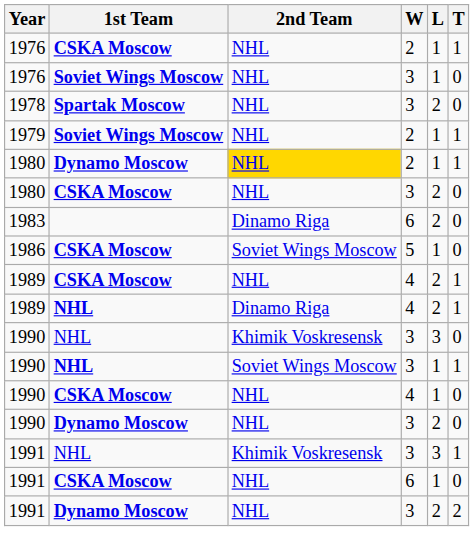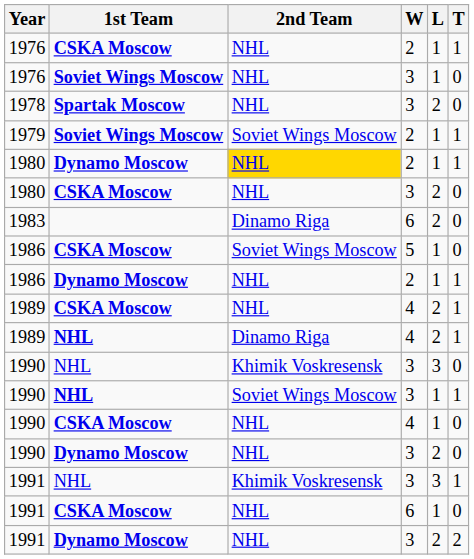 <table class="wikitable">
 <tr>
 <th>Year</th>
 <th>1st Team</th>
 <th>2nd Team</th>
 <th>W</th>
 <th>L</th>
 <th>T</th>
 </tr>
 <tr>
 <td>1976</td>
 <td><strong><a href='#'>CSKA Moscow</a></strong></td>
 <td><a href='#'>NHL</a></td>
 <td>2</td>
 <td>1</td>
 <td>1</td>
 </tr>
 <tr>
 <td>1976</td>
 <td><strong><a href='#'>Soviet Wings Moscow</a></strong></td>
 <td><a href='#'>NHL</a></td>
 <td>3</td>
 <td>1</td>
 <td>0</td>
 </tr>
 <tr>
 <td>1978</td>
 <td><strong><a href='#'>Spartak Moscow</a></strong></td>
 <td><a href='#'>NHL</a></td>
 <td>3</td>
 <td>2</td>
 <td>0</td>
 </tr>
 <tr>
 <td>1979</td>
 <td><strong><a href='#'>Soviet Wings Moscow</a></strong></td>
-<td><a href='#'>NHL</a></td>
+<td><a href='#'>Soviet Wings Moscow</a></td>
 <td>2</td>
 <td>1</td>
 <td>1</td>
 </tr>
 <tr>
 <td>1980</td>
 <td><strong><a href='#'>Dynamo Moscow</a></strong></td>
 <td style="background: gold;"><a href='#'>NHL</a></td>
 <td>2</td>
 <td>1</td>
 <td>1</td>
 </tr>
 <tr>
 <td>1980</td>
 <td><strong><a href='#'>CSKA Moscow</a></strong></td>
 <td><a href='#'>NHL</a></td>
 <td>3</td>
 <td>2</td>
 <td>0</td>
 </tr>
 <tr>
 <td>1983</td>
 <td><strong></strong></td>
 <td><a href='#'>Dinamo Riga</a></td>
 <td>6</td>
 <td>2</td>
 <td>0</td>
 </tr>
 <tr>
 <td>1986</td>
 <td><strong><a href='#'>CSKA Moscow</a></strong></td>
 <td><a href='#'>Soviet Wings Moscow</a></td>
 <td>5</td>
 <td>1</td>
 <td>0</td>
+</tr>
+<tr>
+<td>1986</td>
+<td><strong><a href='#'>Dynamo Moscow</a></strong></td>
+<td><a href='#'>NHL</a></td>
+<td>2</td>
+<td>1</td>
+<td>1</td>
 </tr>
 <tr>
 <td>1989</td>
 <td><strong><a href='#'>CSKA Moscow</a></strong></td>
 <td><a href='#'>NHL</a></td>
 <td>4</td>
 <td>2</td>
 <td>1</td>
 </tr>
 <tr>
 <td>1989</td>
 <td><strong><a href='#'>NHL</a></strong></td>
 <td><a href='#'>Dinamo Riga</a></td>
 <td>4</td>
 <td>2</td>
 <td>1</td>
 </tr>
 <tr>
 <td>1990</td>
 <td><a href='#'>NHL</a></td>
 <td><a href='#'>Khimik Voskresensk</a></td>
 <td>3</td>
 <td>3</td>
 <td>0</td>
 </tr>
 <tr>
 <td>1990</td>
 <td><strong><a href='#'>NHL</a></strong></td>
 <td><a href='#'>Soviet Wings Moscow</a></td>
 <td>3</td>
 <td>1</td>
 <td>1</td>
 </tr>
 <tr>
 <td>1990</td>
 <td><strong><a href='#'>CSKA Moscow</a></strong></td>
 <td><a href='#'>NHL</a></td>
 <td>4</td>
 <td>1</td>
 <td>0</td>
 </tr>
 <tr>
 <td>1990</td>
 <td><strong><a href='#'>Dynamo Moscow</a></strong></td>
 <td><a href='#'>NHL</a></td>
 <td>3</td>
 <td>2</td>
 <td>0</td>
 </tr>
 <tr>
 <td>1991</td>
 <td><a href='#'>NHL</a></td>
 <td><a href='#'>Khimik Voskresensk</a></td>
 <td>3</td>
 <td>3</td>
 <td>1</td>
 </tr>
 <tr>
 <td>1991</td>
 <td><strong><a href='#'>CSKA Moscow</a></strong></td>
 <td><a href='#'>NHL</a></td>
 <td>6</td>
 <td>1</td>
 <td>0</td>
 </tr>
 <tr>
 <td>1991</td>
 <td><strong><a href='#'>Dynamo Moscow</a></strong></td>
 <td><a href='#'>NHL</a></td>
 <td>3</td>
 <td>2</td>
 <td>2</td>
 </tr>
 </table>
